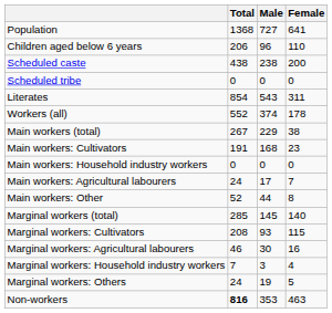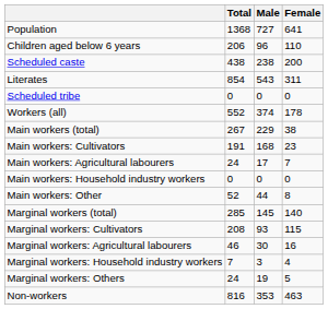 <table class="wikitable sortable">
 <tr>
 <th></th>
 <th>Total</th>
 <th>Male</th>
 <th>Female</th>
 </tr>
 <tr>
 <td>Population</td>
 <td>1368</td>
 <td>727</td>
 <td>641</td>
 </tr>
 <tr>
 <td>Children aged below 6 years</td>
 <td>206</td>
 <td>96</td>
 <td>110</td>
 </tr>
 <tr>
 <td><a href='#'>Scheduled caste</a></td>
 <td>438</td>
 <td>238</td>
 <td>200</td>
 </tr>
 <tr>
+<td>Literates</td>
+<td>854</td>
+<td>543</td>
+<td>311</td>
+</tr>
+<tr>
 <td><a href='#'>Scheduled tribe</a></td>
 <td>0</td>
 <td>0</td>
 <td>0</td>
-</tr>
-<tr>
-<td>Literates</td>
-<td>854</td>
-<td>543</td>
-<td>311</td>
 </tr>
 <tr>
 <td>Workers (all)</td>
 <td>552</td>
 <td>374</td>
 <td>178</td>
 </tr>
 <tr>
 <td>Main workers (total)</td>
 <td>267</td>
 <td>229</td>
 <td>38</td>
 </tr>
 <tr>
 <td>Main workers: Cultivators</td>
 <td>191</td>
 <td>168</td>
 <td>23</td>
 </tr>
 <tr>
+<td>Main workers: Agricultural labourers</td>
+<td>24</td>
+<td>17</td>
+<td>7</td>
+</tr>
+<tr>
 <td>Main workers: Household industry workers</td>
 <td>0</td>
 <td>0</td>
 <td>0</td>
-</tr>
-<tr>
-<td>Main workers: Agricultural labourers</td>
-<td>24</td>
-<td>17</td>
-<td>7</td>
 </tr>
 <tr>
 <td>Main workers: Other</td>
 <td>52</td>
 <td>44</td>
 <td>8</td>
 </tr>
 <tr>
 <td>Marginal workers (total)</td>
 <td>285</td>
 <td>145</td>
 <td>140</td>
 </tr>
 <tr>
 <td>Marginal workers: Cultivators</td>
 <td>208</td>
 <td>93</td>
 <td>115</td>
 </tr>
 <tr>
 <td>Marginal workers: Agricultural labourers</td>
 <td>46</td>
 <td>30</td>
 <td>16</td>
 </tr>
 <tr>
 <td>Marginal workers: Household industry workers</td>
 <td>7</td>
 <td>3</td>
 <td>4</td>
 </tr>
 <tr>
 <td>Marginal workers: Others</td>
 <td>24</td>
 <td>19</td>
 <td>5</td>
 </tr>
 <tr>
 <td>Non-workers</td>
-<td><strong>816</strong></td>
+<td>816</td>
 <td>353</td>
 <td>463</td>
 </tr>
 </table>
